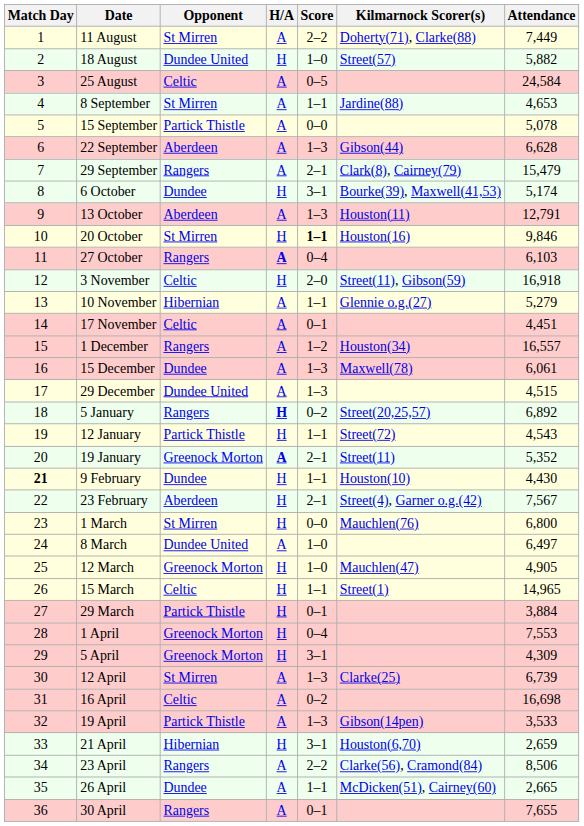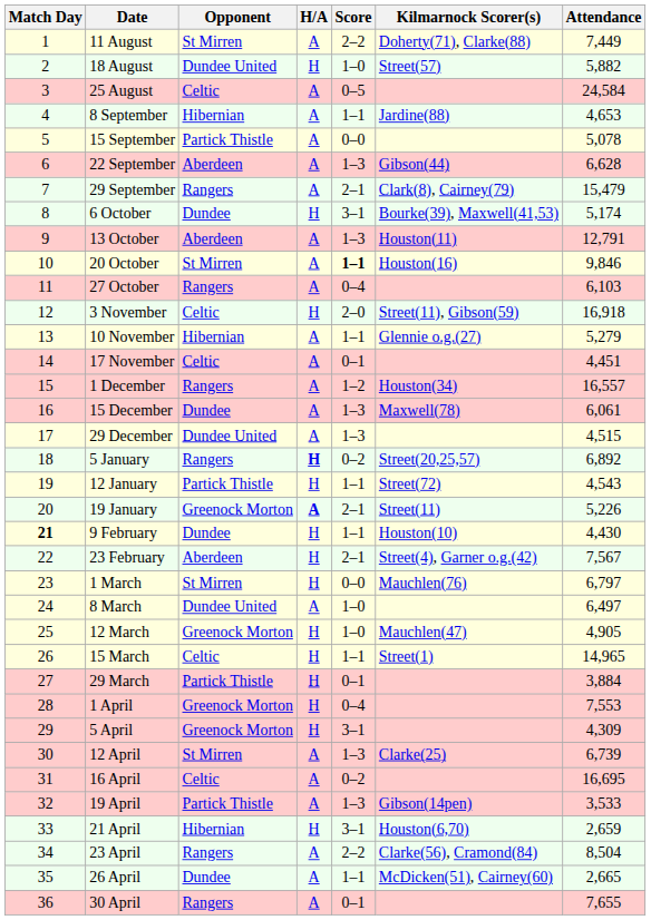 <table class="wikitable" style="text-align:center">
 <tr>
 <th>Match Day</th>
 <th>Date</th>
 <th>Opponent</th>
 <th>H/A</th>
 <th>Score</th>
 <th>Kilmarnock Scorer(s)</th>
 <th>Attendance</th>
 </tr>
 <tr bgcolor=#FFFFDD>
 <td>1</td>
 <td align=left>11 August</td>
 <td align=left><a href='#'>St Mirren</a></td>
 <td><a href='#'>A</a></td>
 <td>2–2</td>
 <td align=left><a href='#'>Doherty(71)</a>, <a href='#'>Clarke(88)</a></td>
 <td>7,449</td>
 </tr>
 <tr bgcolor=#EEFFEE>
 <td>2</td>
 <td align=left>18 August</td>
 <td align=left><a href='#'>Dundee United</a></td>
 <td><a href='#'>H</a></td>
 <td>1–0</td>
 <td align=left><a href='#'>Street(57)</a></td>
 <td>5,882</td>
 </tr>
 <tr bgcolor=#FFCCCC>
 <td>3</td>
 <td align=left>25 August</td>
 <td align=left><a href='#'>Celtic</a></td>
 <td><a href='#'>A</a></td>
 <td>0–5</td>
 <td align=left></td>
 <td>24,584</td>
 </tr>
 <tr bgcolor=#EEFFEE>
 <td>4</td>
 <td align=left>8 September</td>
-<td align=left><a href='#'>St Mirren</a></td>
+<td align=left><a href='#'>Hibernian</a></td>
 <td><a href='#'>A</a></td>
 <td>1–1</td>
 <td align=left><a href='#'>Jardine(88)</a></td>
 <td>4,653</td>
 </tr>
 <tr bgcolor=#FFFFDD>
 <td>5</td>
 <td align=left>15 September</td>
 <td align=left><a href='#'>Partick Thistle</a></td>
 <td><a href='#'>A</a></td>
 <td>0–0</td>
 <td align=left></td>
 <td>5,078</td>
 </tr>
 <tr bgcolor=#FFCCCC>
 <td>6</td>
 <td align=left>22 September</td>
 <td align=left><a href='#'>Aberdeen</a></td>
 <td><a href='#'>A</a></td>
 <td>1–3</td>
 <td align=left><a href='#'>Gibson(44)</a></td>
 <td>6,628</td>
 </tr>
 <tr bgcolor=#EEFFEE>
 <td>7</td>
 <td align=left>29 September</td>
 <td align=left><a href='#'>Rangers</a></td>
 <td><a href='#'>A</a></td>
 <td>2–1</td>
 <td align=left><a href='#'>Clark(8)</a>, <a href='#'>Cairney(79)</a></td>
 <td>15,479</td>
 </tr>
 <tr bgcolor=#EEFFEE>
 <td>8</td>
 <td align=left>6 October</td>
 <td align=left><a href='#'>Dundee</a></td>
 <td><a href='#'>H</a></td>
 <td>3–1</td>
 <td align=left><a href='#'>Bourke(39)</a>, <a href='#'>Maxwell(41,53)</a></td>
 <td>5,174</td>
 </tr>
 <tr bgcolor=#FFCCCC>
 <td>9</td>
 <td align=left>13 October</td>
 <td align=left><a href='#'>Aberdeen</a></td>
 <td><a href='#'>A</a></td>
 <td>1–3</td>
 <td align=left><a href='#'>Houston(11)</a></td>
 <td>12,791</td>
 </tr>
 <tr bgcolor=#FFFFDD>
 <td>10</td>
 <td align=left>20 October</td>
 <td align=left><a href='#'>St Mirren</a></td>
-<td><a href='#'>H</a></td>
+<td><a href='#'>A</a></td>
 <td><strong>1–1</strong></td>
 <td align=left><a href='#'>Houston(16)</a></td>
 <td>9,846</td>
 </tr>
 <tr bgcolor=#FFCCCC>
 <td>11</td>
 <td align=left>27 October</td>
 <td align=left><a href='#'>Rangers</a></td>
-<td><strong><a href='#'>A</a></strong></td>
+<td><a href='#'>A</a></td>
 <td>0–4</td>
 <td align=left></td>
 <td>6,103</td>
 </tr>
 <tr bgcolor=#EEFFEE>
 <td>12</td>
 <td align=left>3 November</td>
 <td align=left><a href='#'>Celtic</a></td>
 <td><a href='#'>H</a></td>
 <td>2–0</td>
 <td align=left><a href='#'>Street(11)</a>, <a href='#'>Gibson(59)</a></td>
 <td>16,918</td>
 </tr>
 <tr bgcolor=#FFFFDD>
 <td>13</td>
 <td align=left>10 November</td>
 <td align=left><a href='#'>Hibernian</a></td>
 <td><a href='#'>A</a></td>
 <td>1–1</td>
 <td align=left><a href='#'>Glennie o.g.(27)</a></td>
 <td>5,279</td>
 </tr>
 <tr bgcolor=#FFCCCC>
 <td>14</td>
 <td align=left>17 November</td>
 <td align=left><a href='#'>Celtic</a></td>
 <td><a href='#'>A</a></td>
 <td>0–1</td>
 <td align=left></td>
 <td>4,451</td>
 </tr>
 <tr bgcolor=#FFCCCC>
 <td>15</td>
 <td align=left>1 December</td>
 <td align=left><a href='#'>Rangers</a></td>
 <td><a href='#'>A</a></td>
 <td>1–2</td>
 <td align=left><a href='#'>Houston(34)</a></td>
 <td>16,557</td>
 </tr>
 <tr bgcolor=#FFCCCC>
 <td>16</td>
 <td align=left>15 December</td>
 <td align=left><a href='#'>Dundee</a></td>
 <td><a href='#'>A</a></td>
 <td>1–3</td>
 <td align=left><a href='#'>Maxwell(78)</a></td>
 <td>6,061</td>
 </tr>
 <tr bgcolor=#FFFFDD>
 <td>17</td>
 <td align=left>29 December</td>
 <td align=left><a href='#'>Dundee United</a></td>
 <td><a href='#'>A</a></td>
 <td>1–3</td>
 <td align=left></td>
 <td>4,515</td>
 </tr>
 <tr bgcolor=#EEFFEE>
 <td>18</td>
 <td align=left>5 January</td>
 <td align=left><a href='#'>Rangers</a></td>
 <td><strong><a href='#'>H</a></strong></td>
 <td>0–2</td>
 <td align=left><a href='#'>Street(20,25,57)</a></td>
 <td>6,892</td>
 </tr>
 <tr bgcolor=#FFFFDD>
 <td>19</td>
 <td align=left>12 January</td>
 <td align=left><a href='#'>Partick Thistle</a></td>
 <td><a href='#'>H</a></td>
 <td>1–1</td>
 <td align=left><a href='#'>Street(72)</a></td>
 <td>4,543</td>
 </tr>
 <tr bgcolor=#EEFFEE>
 <td>20</td>
 <td align=left>19 January</td>
 <td align=left><a href='#'>Greenock Morton</a></td>
 <td><strong><a href='#'>A</a></strong></td>
 <td>2–1</td>
 <td align=left><a href='#'>Street(11)</a></td>
-<td>5,352</td>
+<td>5,226</td>
 </tr>
 <tr bgcolor=#FFFFDD>
 <td><strong>21</strong></td>
 <td align=left>9 February</td>
 <td align=left><a href='#'>Dundee</a></td>
 <td><a href='#'>H</a></td>
 <td>1–1</td>
 <td align=left><a href='#'>Houston(10)</a></td>
 <td>4,430</td>
 </tr>
 <tr bgcolor=#EEFFEE>
 <td>22</td>
 <td align=left>23 February</td>
 <td align=left><a href='#'>Aberdeen</a></td>
 <td><a href='#'>H</a></td>
 <td>2–1</td>
 <td align=left><a href='#'>Street(4)</a>, <a href='#'>Garner o.g.(42)</a></td>
 <td>7,567</td>
 </tr>
 <tr bgcolor=#FFFFDD>
 <td>23</td>
 <td align=left>1 March</td>
 <td align=left><a href='#'>St Mirren</a></td>
 <td><a href='#'>H</a></td>
 <td>0–0</td>
 <td align=left><a href='#'>Mauchlen(76)</a></td>
-<td>6,800</td>
+<td>6,797</td>
 </tr>
 <tr bgcolor=#FFFFDD>
 <td>24</td>
 <td align=left>8 March</td>
 <td align=left><a href='#'>Dundee United</a></td>
 <td><a href='#'>A</a></td>
 <td>1–0</td>
 <td align=left></td>
 <td>6,497</td>
 </tr>
 <tr bgcolor=#FFFFDD>
 <td>25</td>
 <td align=left>12 March</td>
 <td align=left><a href='#'>Greenock Morton</a></td>
 <td><a href='#'>H</a></td>
 <td>1–0</td>
 <td align=left><a href='#'>Mauchlen(47)</a></td>
 <td>4,905</td>
 </tr>
 <tr bgcolor=#FFFFDD>
 <td>26</td>
 <td align=left>15 March</td>
 <td align=left><a href='#'>Celtic</a></td>
 <td><a href='#'>H</a></td>
 <td>1–1</td>
 <td align=left><a href='#'>Street(1)</a></td>
 <td>14,965</td>
 </tr>
 <tr bgcolor=#FFCCCC>
 <td>27</td>
 <td align=left>29 March</td>
 <td align=left><a href='#'>Partick Thistle</a></td>
 <td><a href='#'>H</a></td>
 <td>0–1</td>
 <td align=left></td>
 <td>3,884</td>
 </tr>
 <tr bgcolor=#FFCCCC>
 <td>28</td>
 <td align=left>1 April</td>
 <td align=left><a href='#'>Greenock Morton</a></td>
 <td><a href='#'>H</a></td>
 <td>0–4</td>
 <td align=left></td>
 <td>7,553</td>
 </tr>
 <tr bgcolor=#FFCCCC>
 <td>29</td>
 <td align=left>5 April</td>
 <td align=left><a href='#'>Greenock Morton</a></td>
 <td><a href='#'>H</a></td>
 <td>3–1</td>
 <td align=left></td>
 <td>4,309</td>
 </tr>
 <tr bgcolor=#FFCCCC>
 <td>30</td>
 <td align=left>12 April</td>
 <td align=left><a href='#'>St Mirren</a></td>
 <td><a href='#'>A</a></td>
 <td>1–3</td>
 <td align=left><a href='#'>Clarke(25)</a></td>
 <td>6,739</td>
 </tr>
 <tr bgcolor=#FFCCCC>
 <td>31</td>
 <td align=left>16 April</td>
 <td align=left><a href='#'>Celtic</a></td>
 <td><a href='#'>A</a></td>
 <td>0–2</td>
 <td align=left></td>
-<td>16,698</td>
+<td>16,695</td>
 </tr>
 <tr bgcolor=#FFCCCC>
 <td>32</td>
 <td align=left>19 April</td>
 <td align=left><a href='#'>Partick Thistle</a></td>
 <td><a href='#'>A</a></td>
 <td>1–3</td>
 <td align=left><a href='#'>Gibson(14pen)</a></td>
 <td>3,533</td>
 </tr>
 <tr bgcolor=#EEFFEE>
 <td>33</td>
 <td align=left>21 April</td>
 <td align=left><a href='#'>Hibernian</a></td>
 <td><a href='#'>H</a></td>
 <td>3–1</td>
 <td align=left><a href='#'>Houston(6,70)</a></td>
 <td>2,659</td>
 </tr>
 <tr bgcolor=#EEFFEE>
 <td>34</td>
 <td align=left>23 April</td>
 <td align=left><a href='#'>Rangers</a></td>
 <td><a href='#'>A</a></td>
 <td>2–2</td>
 <td align=left><a href='#'>Clarke(56)</a>, <a href='#'>Cramond(84)</a></td>
-<td>8,506</td>
+<td>8,504</td>
 </tr>
 <tr bgcolor=#EEFFEE>
 <td>35</td>
 <td align=left>26 April</td>
 <td align=left><a href='#'>Dundee</a></td>
 <td><a href='#'>A</a></td>
 <td>1–1</td>
 <td align=left><a href='#'>McDicken(51)</a>, <a href='#'>Cairney(60)</a></td>
 <td>2,665</td>
 </tr>
 <tr bgcolor=#FFCCCC>
 <td>36</td>
 <td align=left>30 April</td>
 <td align=left><a href='#'>Rangers</a></td>
 <td><a href='#'>A</a></td>
 <td>0–1</td>
 <td align=left></td>
 <td>7,655</td>
 </tr>
 </table>
